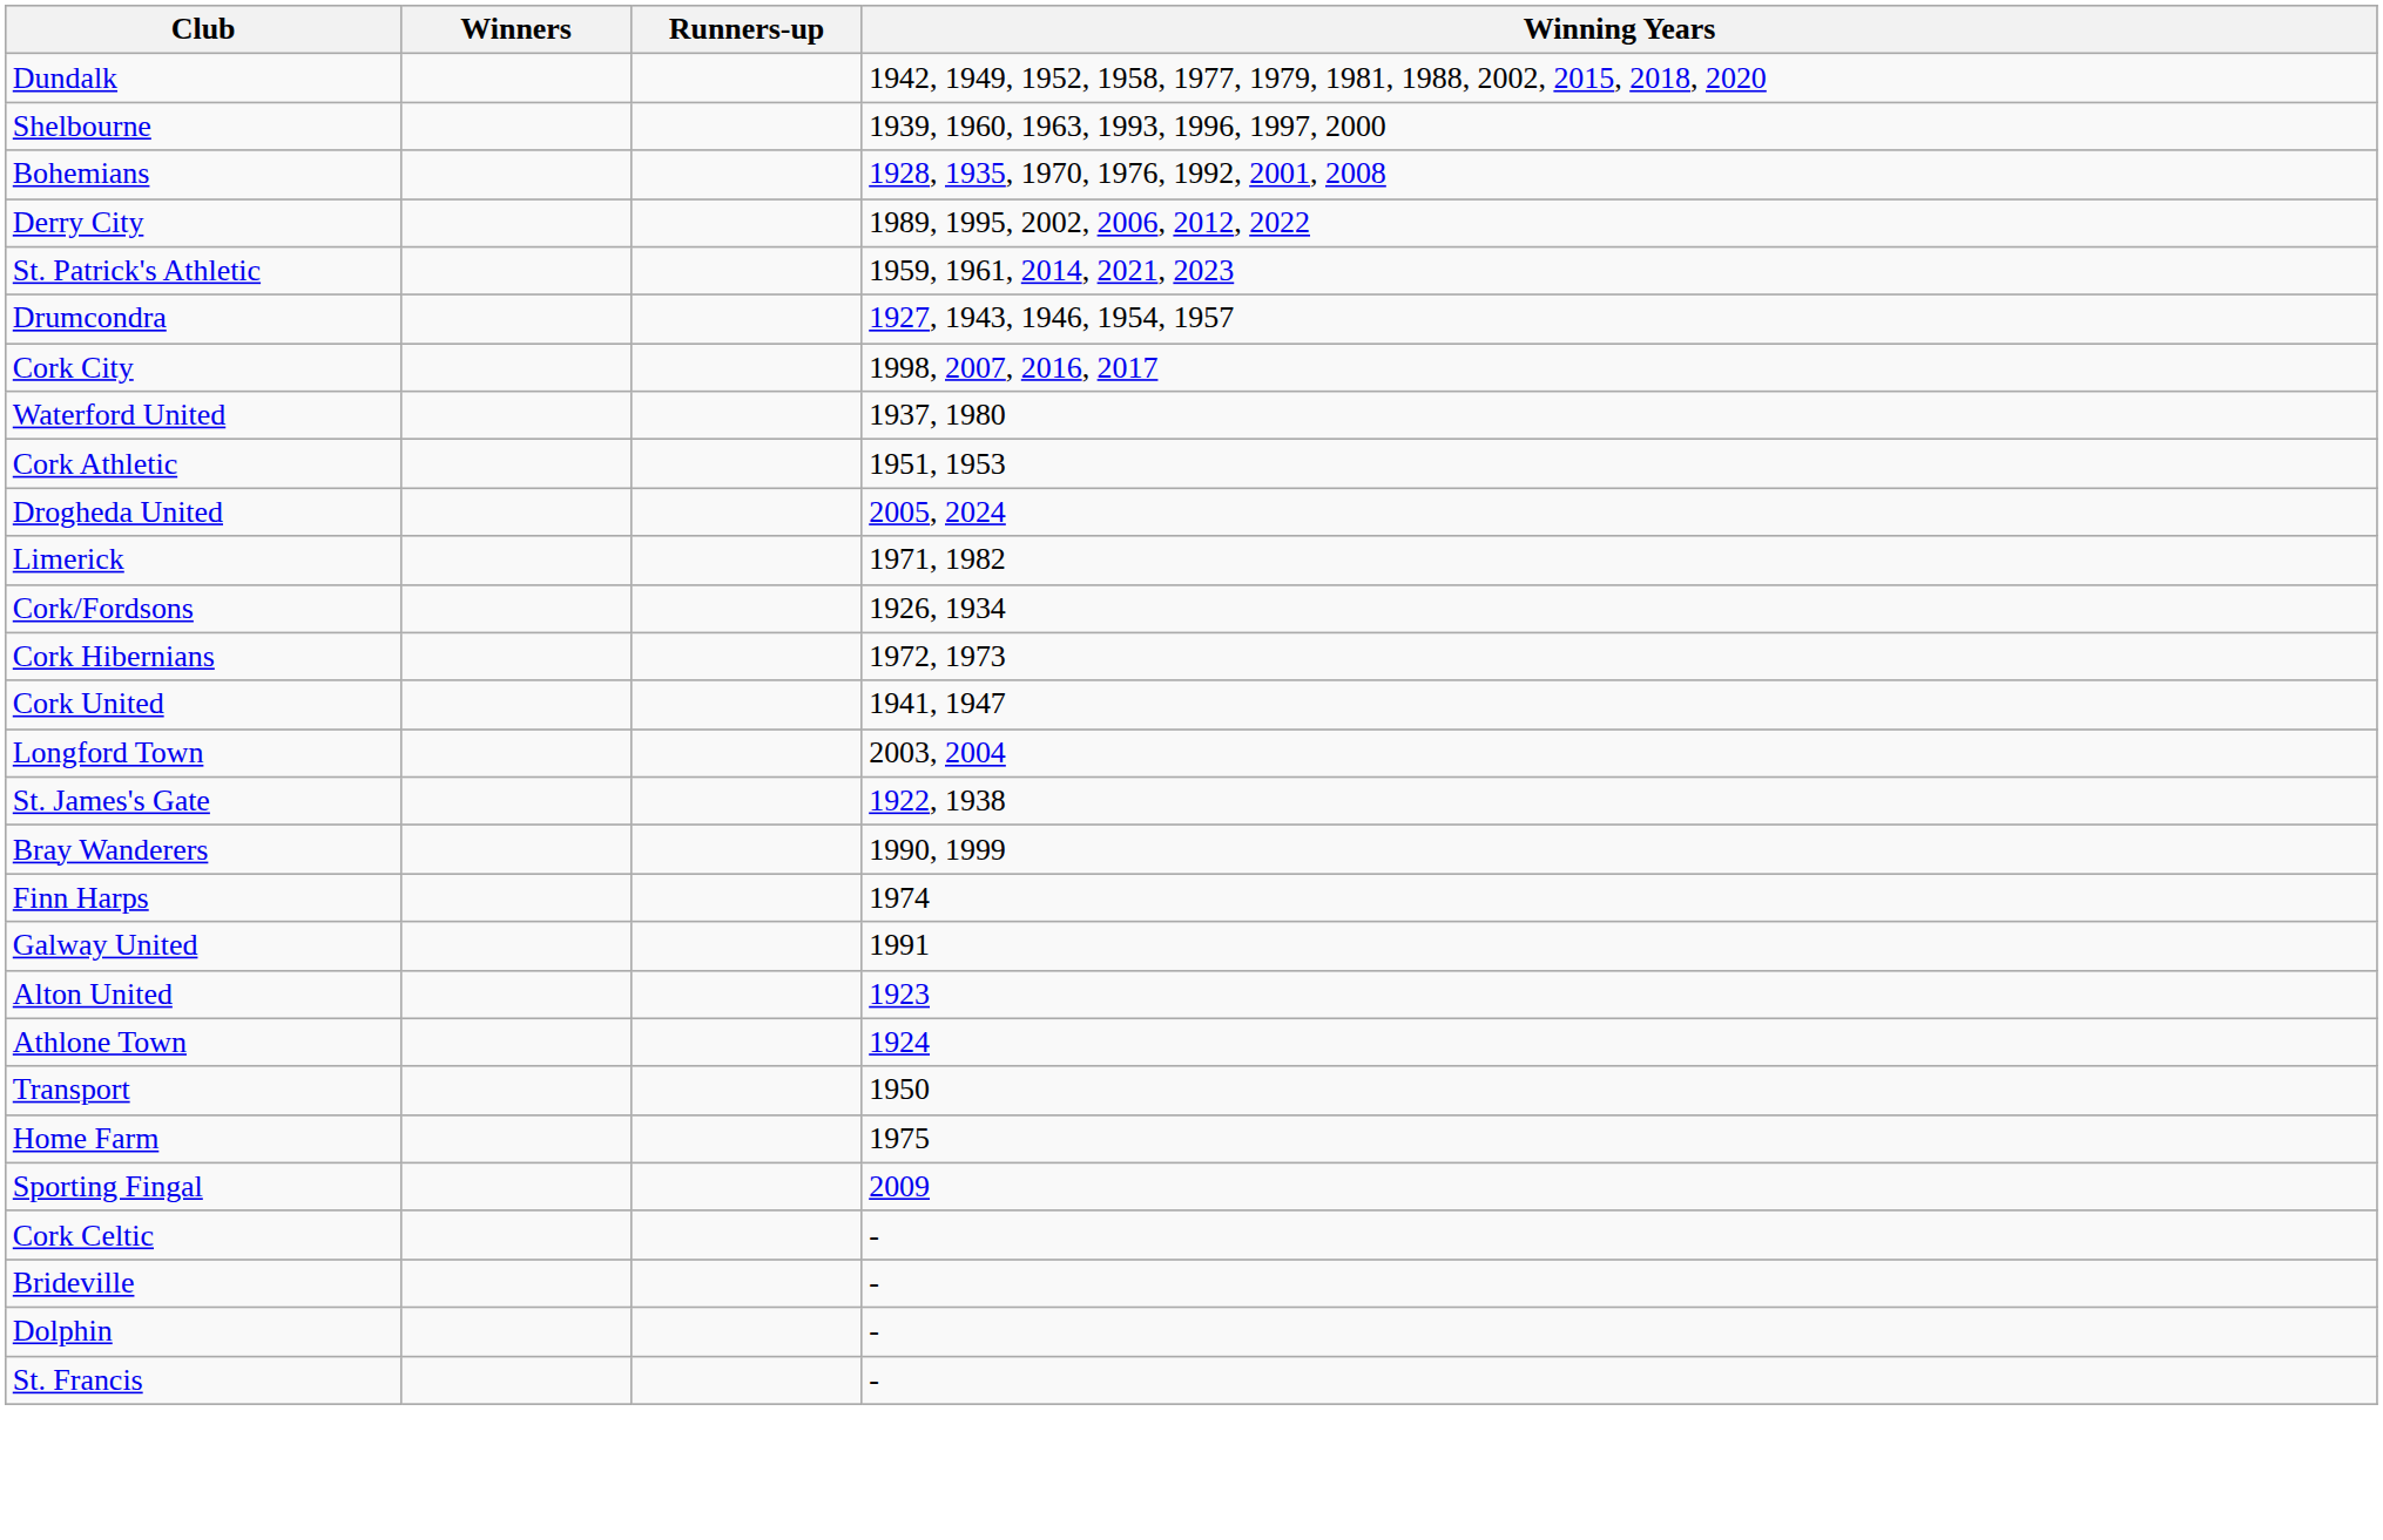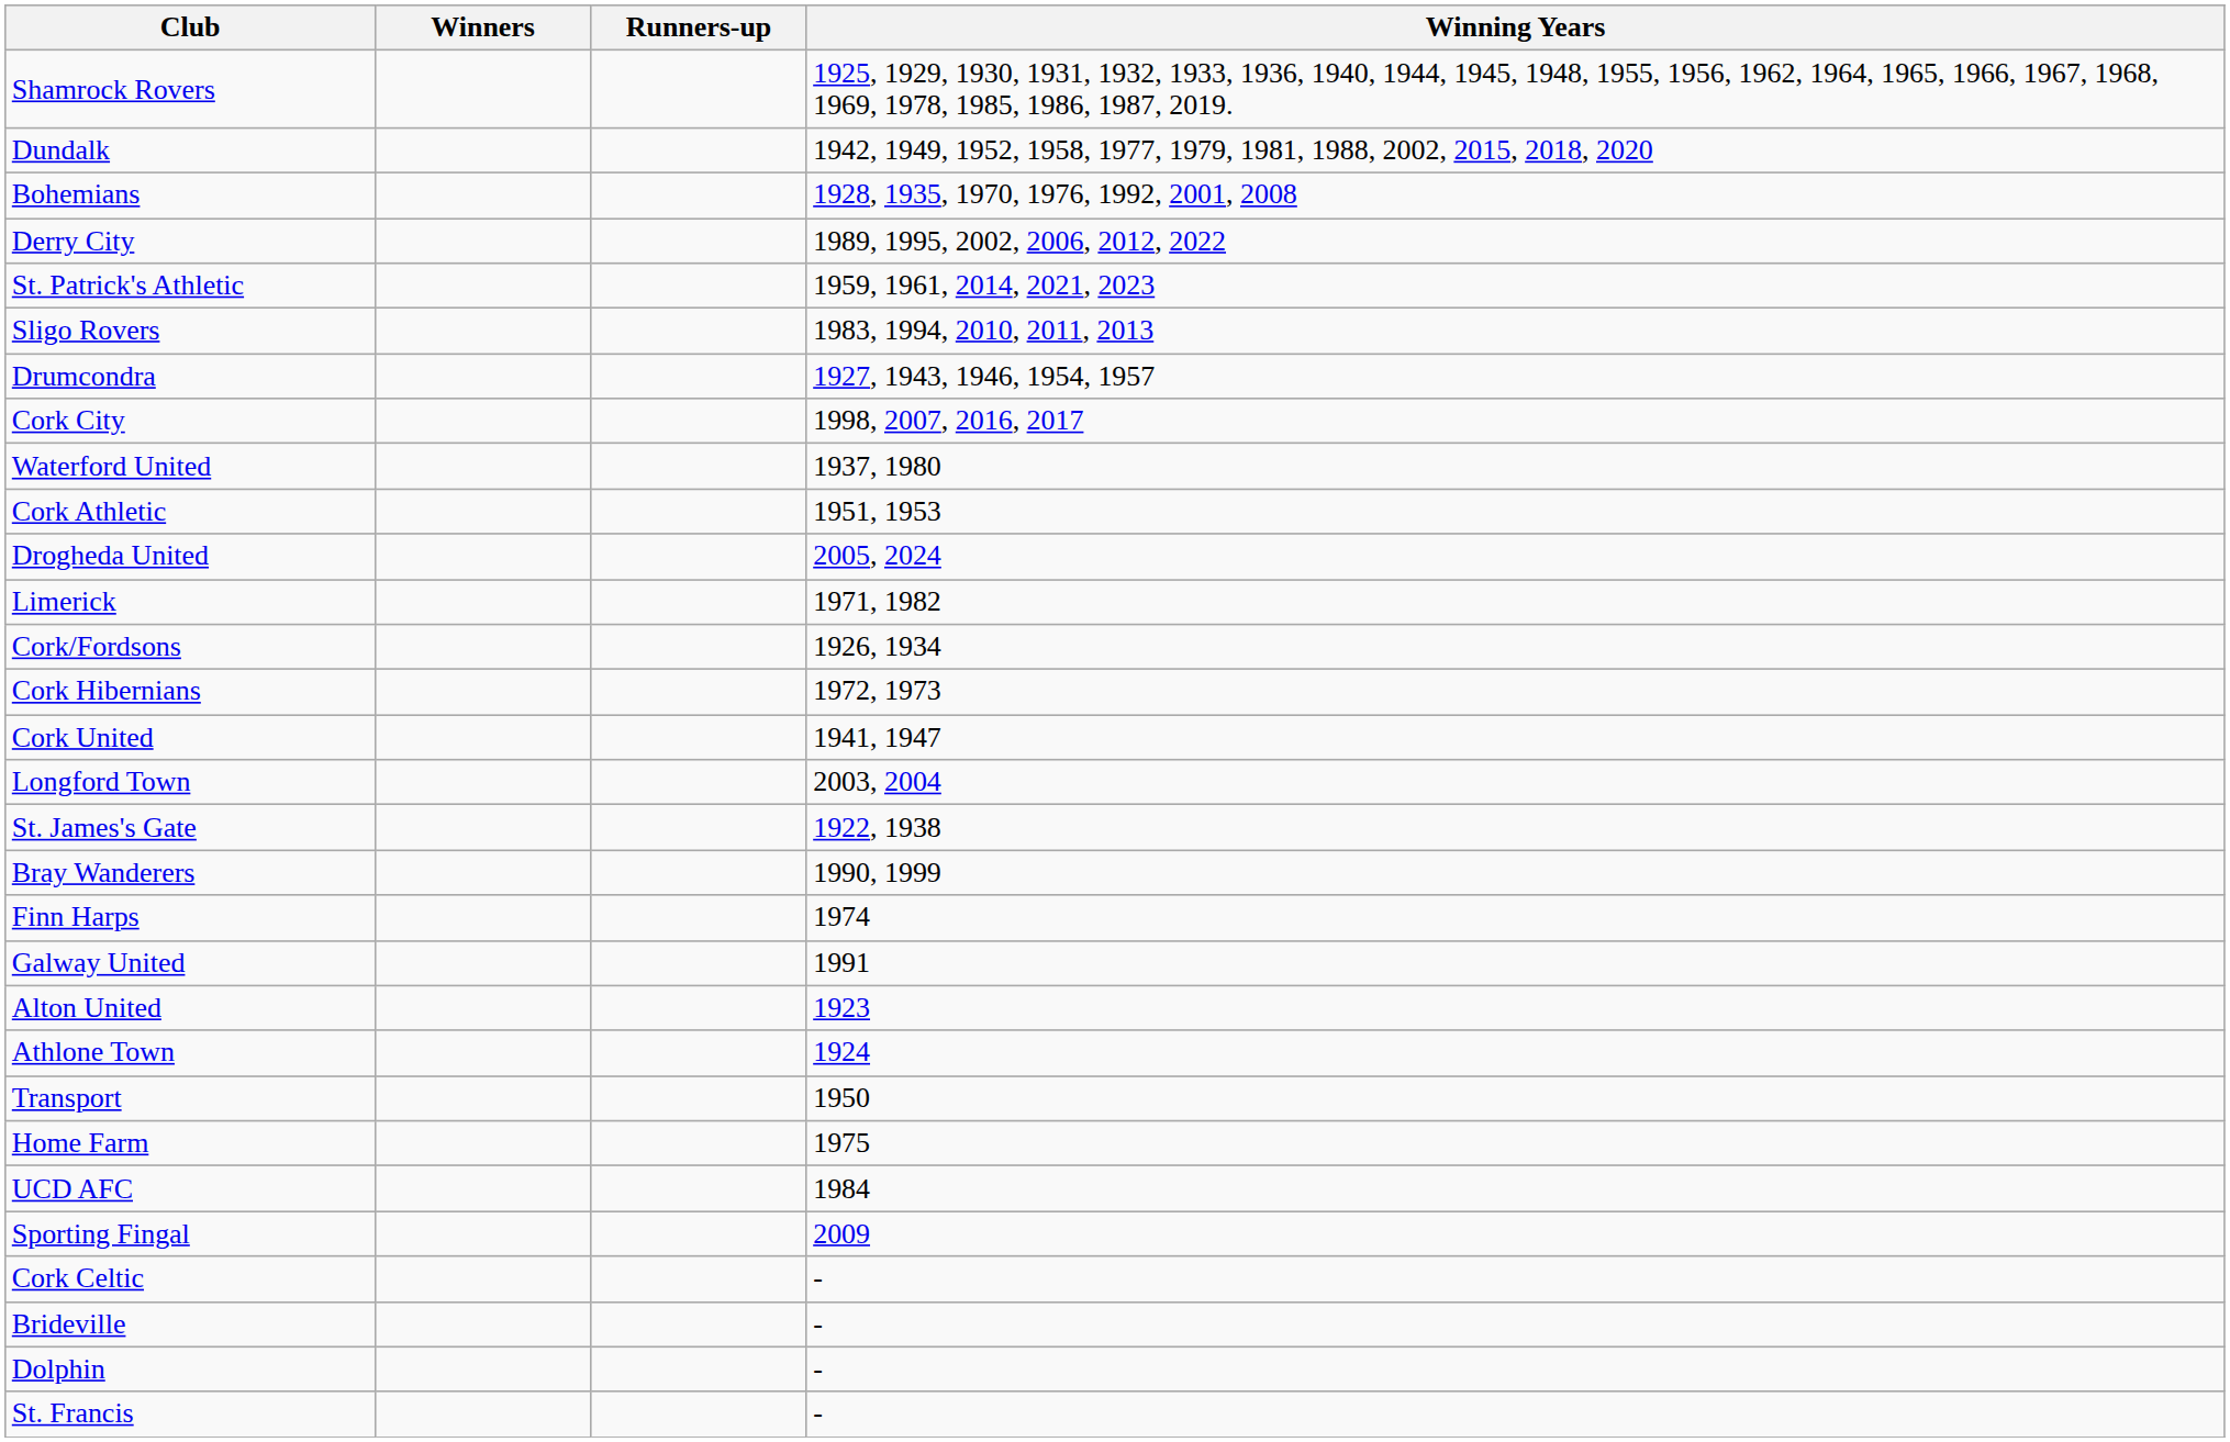 <table class="wikitable sortable">
 <tr>
 <th width=12%>Club</th>
 <th width=7%>Winners</th>
 <th width=7%>Runners-up</th>
 <th width=46%>Winning Years</th>
 </tr>
 <tr>
+<td><a href='#'>Shamrock Rovers</a></td>
+<td></td>
+<td></td>
+<td><a href='#'>1925</a>, 1929, 1930, 1931, 1932, 1933, 1936, 1940, 1944, 1945, 1948, 1955, 1956, 1962, 1964, 1965, 1966, 1967, 1968, 1969, 1978, 1985, 1986, 1987, 2019.</td>
+</tr>
+<tr>
 <td><a href='#'>Dundalk</a></td>
 <td></td>
 <td></td>
 <td>1942, 1949, 1952, 1958, 1977, 1979, 1981, 1988, 2002, <a href='#'>2015</a>, <a href='#'>2018</a>, <a href='#'>2020</a></td>
-</tr>
-<tr>
-<td><a href='#'>Shelbourne</a></td>
-<td></td>
-<td></td>
-<td>1939, 1960, 1963, 1993, 1996, 1997, 2000</td>
 </tr>
 <tr>
 <td><a href='#'>Bohemians</a></td>
 <td></td>
 <td></td>
 <td><a href='#'>1928</a>, <a href='#'>1935</a>, 1970, 1976, 1992, <a href='#'>2001</a>, <a href='#'>2008</a></td>
 </tr>
 <tr>
 <td><a href='#'>Derry City</a></td>
 <td></td>
 <td></td>
 <td>1989, 1995, 2002, <a href='#'>2006</a>, <a href='#'>2012</a>, <a href='#'>2022</a></td>
 </tr>
 <tr>
 <td><a href='#'>St. Patrick's Athletic</a></td>
 <td></td>
 <td></td>
 <td>1959, 1961, <a href='#'>2014</a>, <a href='#'>2021</a>, <a href='#'>2023</a></td>
+</tr>
+<tr>
+<td><a href='#'>Sligo Rovers</a></td>
+<td></td>
+<td></td>
+<td>1983, 1994, <a href='#'>2010</a>, <a href='#'>2011</a>, <a href='#'>2013</a></td>
 </tr>
 <tr>
 <td><a href='#'>Drumcondra</a></td>
 <td></td>
 <td></td>
 <td><a href='#'>1927</a>, 1943, 1946, 1954, 1957</td>
 </tr>
 <tr>
 <td><a href='#'>Cork City</a></td>
 <td></td>
 <td></td>
 <td>1998, <a href='#'>2007</a>, <a href='#'>2016</a>, <a href='#'>2017</a></td>
 </tr>
 <tr>
 <td><a href='#'>Waterford United</a></td>
 <td></td>
 <td></td>
 <td>1937, 1980</td>
 </tr>
 <tr>
 <td><a href='#'>Cork Athletic</a></td>
 <td></td>
 <td></td>
 <td>1951, 1953</td>
 </tr>
 <tr>
 <td><a href='#'>Drogheda United</a></td>
 <td></td>
 <td></td>
 <td><a href='#'>2005</a>, <a href='#'>2024</a></td>
 </tr>
 <tr>
 <td><a href='#'>Limerick</a></td>
 <td></td>
 <td></td>
 <td>1971, 1982</td>
 </tr>
 <tr>
 <td><a href='#'>Cork/Fordsons</a></td>
 <td></td>
 <td></td>
 <td>1926, 1934</td>
 </tr>
 <tr>
 <td><a href='#'>Cork Hibernians</a></td>
 <td></td>
 <td></td>
 <td>1972, 1973</td>
 </tr>
 <tr>
 <td><a href='#'>Cork United</a></td>
 <td></td>
 <td></td>
 <td>1941, 1947</td>
 </tr>
 <tr>
 <td><a href='#'>Longford Town</a></td>
 <td></td>
 <td></td>
 <td>2003, <a href='#'>2004</a></td>
 </tr>
 <tr>
 <td><a href='#'>St. James's Gate</a></td>
 <td></td>
 <td></td>
 <td><a href='#'>1922</a>, 1938</td>
 </tr>
 <tr>
 <td><a href='#'>Bray Wanderers</a></td>
 <td></td>
 <td></td>
 <td>1990, 1999</td>
 </tr>
 <tr>
 <td><a href='#'>Finn Harps</a></td>
 <td></td>
 <td></td>
 <td>1974</td>
 </tr>
 <tr>
 <td><a href='#'>Galway United</a></td>
 <td></td>
 <td></td>
 <td>1991</td>
 </tr>
 <tr>
 <td><a href='#'>Alton United</a></td>
 <td></td>
 <td></td>
 <td><a href='#'>1923</a></td>
 </tr>
 <tr>
 <td><a href='#'>Athlone Town</a></td>
 <td></td>
 <td></td>
 <td><a href='#'>1924</a></td>
 </tr>
 <tr>
 <td><a href='#'>Transport</a></td>
 <td></td>
 <td></td>
 <td>1950</td>
 </tr>
 <tr>
 <td><a href='#'>Home Farm</a></td>
 <td></td>
 <td></td>
 <td>1975</td>
 </tr>
 <tr>
+<td><a href='#'>UCD AFC</a></td>
+<td></td>
+<td></td>
+<td>1984</td>
+</tr>
+<tr>
 <td><a href='#'>Sporting Fingal</a></td>
 <td></td>
 <td></td>
 <td><a href='#'>2009</a></td>
 </tr>
 <tr>
 <td><a href='#'>Cork Celtic</a></td>
 <td></td>
 <td></td>
 <td>-</td>
 </tr>
 <tr>
 <td><a href='#'>Brideville</a></td>
 <td></td>
 <td></td>
 <td>-</td>
 </tr>
 <tr>
 <td><a href='#'>Dolphin</a></td>
 <td></td>
 <td></td>
 <td>-</td>
 </tr>
 <tr>
 <td><a href='#'>St. Francis</a></td>
 <td></td>
 <td></td>
 <td>-</td>
 </tr>
 </table>
